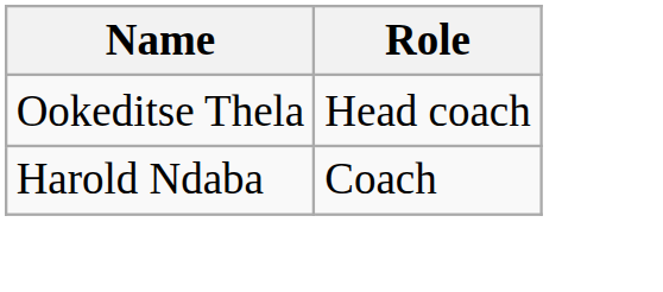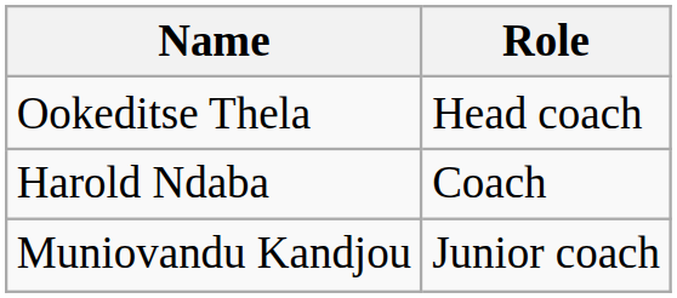 <table class="wikitable">
 <tr>
 <th>Name</th>
 <th>Role</th>
 </tr>
 <tr>
 <td> Ookeditse Thela</td>
 <td>Head coach</td>
 </tr>
 <tr>
 <td> Harold Ndaba</td>
 <td>Coach</td>
 </tr>
+<tr>
+<td> Muniovandu Kandjou</td>
+<td>Junior coach</td>
+</tr>
 </table>
